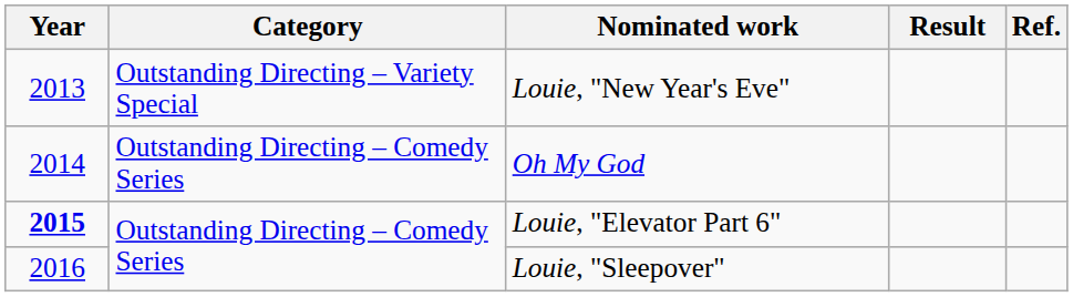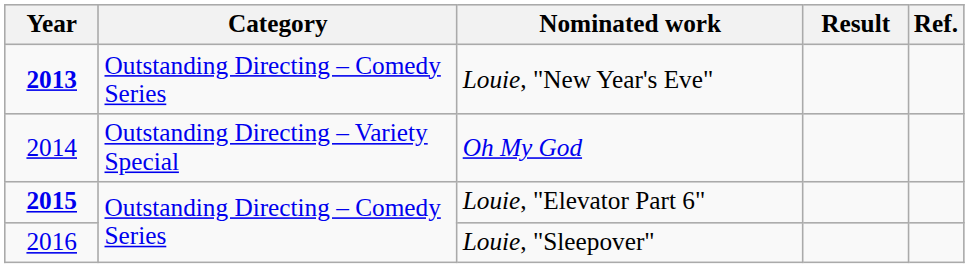 <table class=wikitable>
 <tr>
 <th scope="col" style="width:5em;">Year</th>
 <th scope="col" style="width:26em;">Category</th>
 <th scope="col" style="width:25em;">Nominated work</th>
 <th scope="col" style="width:5em;">Result</th>
 <th>Ref.</th>
 </tr>
 <tr>
-<td style="text-align:center;"><a href='#'>2013</a></td>
-<td><a href='#'>Outstanding Directing – Variety Special</a></td>
+<td style="text-align:center;"><strong><a href='#'>2013</a></strong></td>
+<td><a href='#'>Outstanding Directing – Comedy Series</a></td>
 <td><em>Louie</em>, "New Year's Eve"</td>
 <td></td>
 <td style="text-align: center;"></td>
 </tr>
 <tr>
 <td style="text-align:center;"><a href='#'>2014</a></td>
-<td><a href='#'>Outstanding Directing – Comedy Series</a></td>
+<td><a href='#'>Outstanding Directing – Variety Special</a></td>
 <td><em><a href='#'>Oh My God</a></em></td>
 <td></td>
 <td></td>
 </tr>
 <tr>
 <td style="text-align:center;"><strong><a href='#'>2015</a></strong></td>
 <td rowspan=2><a href='#'>Outstanding Directing – Comedy Series</a></td>
 <td><em>Louie</em>, "Elevator Part 6"</td>
 <td></td>
 <td style="text-align: center;"></td>
 </tr>
 <tr>
 <td style="text-align:center;"><a href='#'>2016</a></td>
 <td><em>Louie</em>, "Sleepover"</td>
 <td></td>
 <td></td>
 </tr>
 </table>
